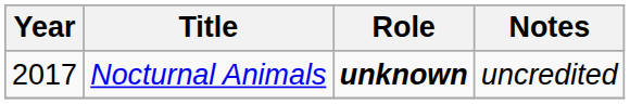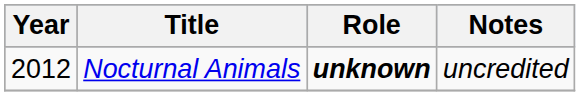 <table class="wikitable">
 <tr style="background:#b0c4de; text-align:center;">
 <th>Year</th>
 <th>Title</th>
 <th>Role</th>
 <th>Notes</th>
 </tr>
 <tr>
-<td>2017</td>
+<td>2012</td>
 <td><em><a href='#'>Nocturnal Animals</a></em></td>
 <td><strong><em>unknown</em></strong></td>
 <td><em>uncredited</em></td>
 </tr>
 <tr>
 </tr>
 </table>
